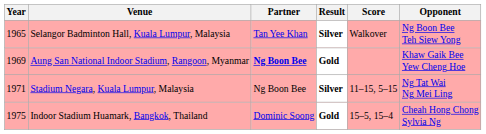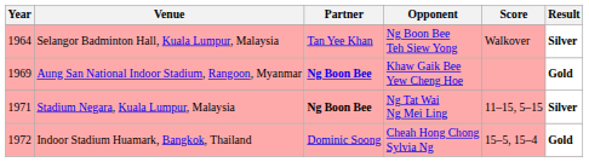 <table class="sortable wikitable" style="font-size: 90%;">
 <tr>
 <th>Year</th>
 <th>Venue</th>
 <th>Partner</th>
+<th>Opponent</th>
+<th>Score</th>
 <th>Result</th>
-<th>Score</th>
-<th>Opponent</th>
 </tr>
 <tr style="background:#FFAAAA">
-<td align="center">1965</td>
+<td align="center">1964</td>
 <td align="left">Selangor Badminton Hall, <a href='#'>Kuala Lumpur</a>, Malaysia</td>
 <td align="left"> <a href='#'>Tan Yee Khan</a></td>
+<td align="left"> <a href='#'>Ng Boon Bee</a><br> <a href='#'>Teh Siew Yong</a></td>
+<td align="left">Walkover</td>
 <td style="text-align:left; background:white"> <strong>Silver</strong></td>
-<td align="left">Walkover</td>
-<td align="left"> <a href='#'>Ng Boon Bee</a><br> <a href='#'>Teh Siew Yong</a></td>
 </tr>
 <tr style="background:#FFAAAA">
 <td align="center">1969</td>
 <td align="left"><a href='#'>Aung San National Indoor Stadium</a>, <a href='#'>Rangoon</a>, Myanmar</td>
 <td align="left"><strong> <a href='#'>Ng Boon Bee</a></strong></td>
+<td align="left"> <a href='#'>Khaw Gaik Bee</a><br> <a href='#'>Yew Cheng Hoe</a></td>
+<td align="left"></td>
 <td style="text-align:left; background:white"> <strong>Gold</strong></td>
-<td align="left"></td>
-<td align="left"> <a href='#'>Khaw Gaik Bee</a><br> <a href='#'>Yew Cheng Hoe</a></td>
 </tr>
 <tr style="background:#FFAAAA">
 <td align="center">1971</td>
 <td align="left"><a href='#'>Stadium Negara</a>, <a href='#'>Kuala Lumpur</a>, Malaysia</td>
-<td align="left"> Ng Boon Bee</td>
+<td align="left"><strong> Ng Boon Bee</strong></td>
+<td align="left"> <a href='#'>Ng Tat Wai</a><br> <a href='#'>Ng Mei Ling</a></td>
+<td align="left">11–15, 5–15</td>
 <td style="text-align:left; background:white"> <strong>Silver</strong></td>
-<td align="left">11–15, 5–15</td>
-<td align="left"> <a href='#'>Ng Tat Wai</a><br> <a href='#'>Ng Mei Ling</a></td>
 </tr>
 <tr style="background:#FFAAAA">
-<td align="center">1975</td>
+<td align="center">1972</td>
 <td align="left">Indoor Stadium Huamark, <a href='#'>Bangkok</a>, Thailand</td>
 <td align="left"> <a href='#'>Dominic Soong</a></td>
+<td align="left"> <a href='#'>Cheah Hong Chong</a><br> <a href='#'>Sylvia Ng</a></td>
+<td align="left">15–5, 15–4</td>
 <td style="text-align:left; background:white"> <strong>Gold</strong></td>
-<td align="left">15–5, 15–4</td>
-<td align="left"> <a href='#'>Cheah Hong Chong</a><br> <a href='#'>Sylvia Ng</a></td>
 </tr>
 </table>
